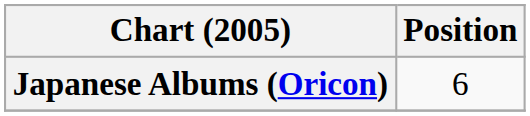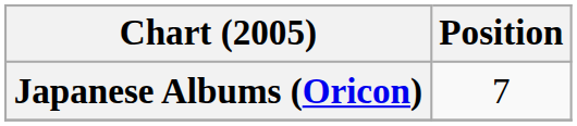 <table class="wikitable plainrowheaders">
 <tr>
 <th>Chart (2005)</th>
 <th>Position</th>
 </tr>
 <tr>
 <th scope="row">Japanese Albums (<a href='#'>Oricon</a>)</th>
-<td style="text-align:center;">6</td>
+<td style="text-align:center;">7</td>
 </tr>
 <tr>
 </tr>
 </table>
